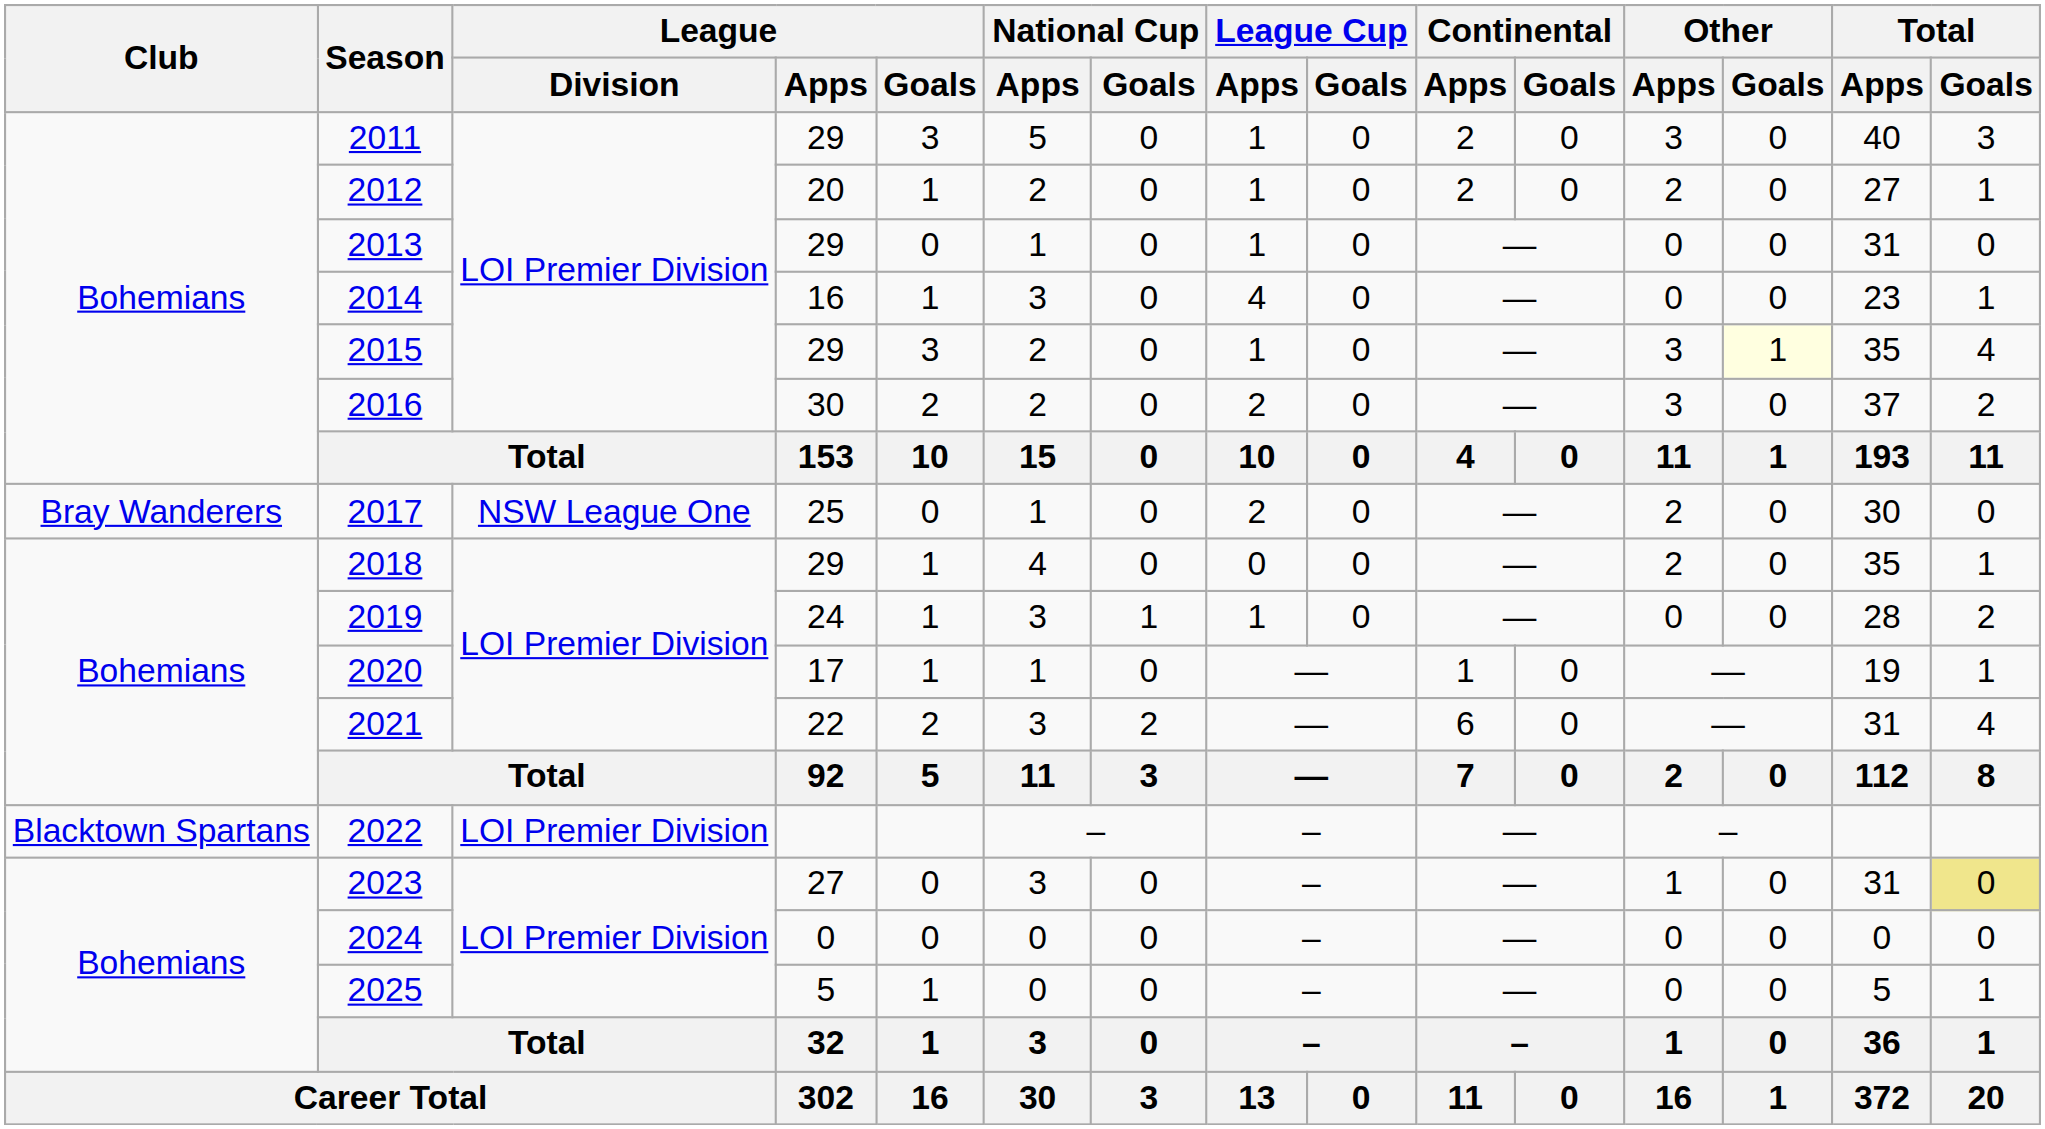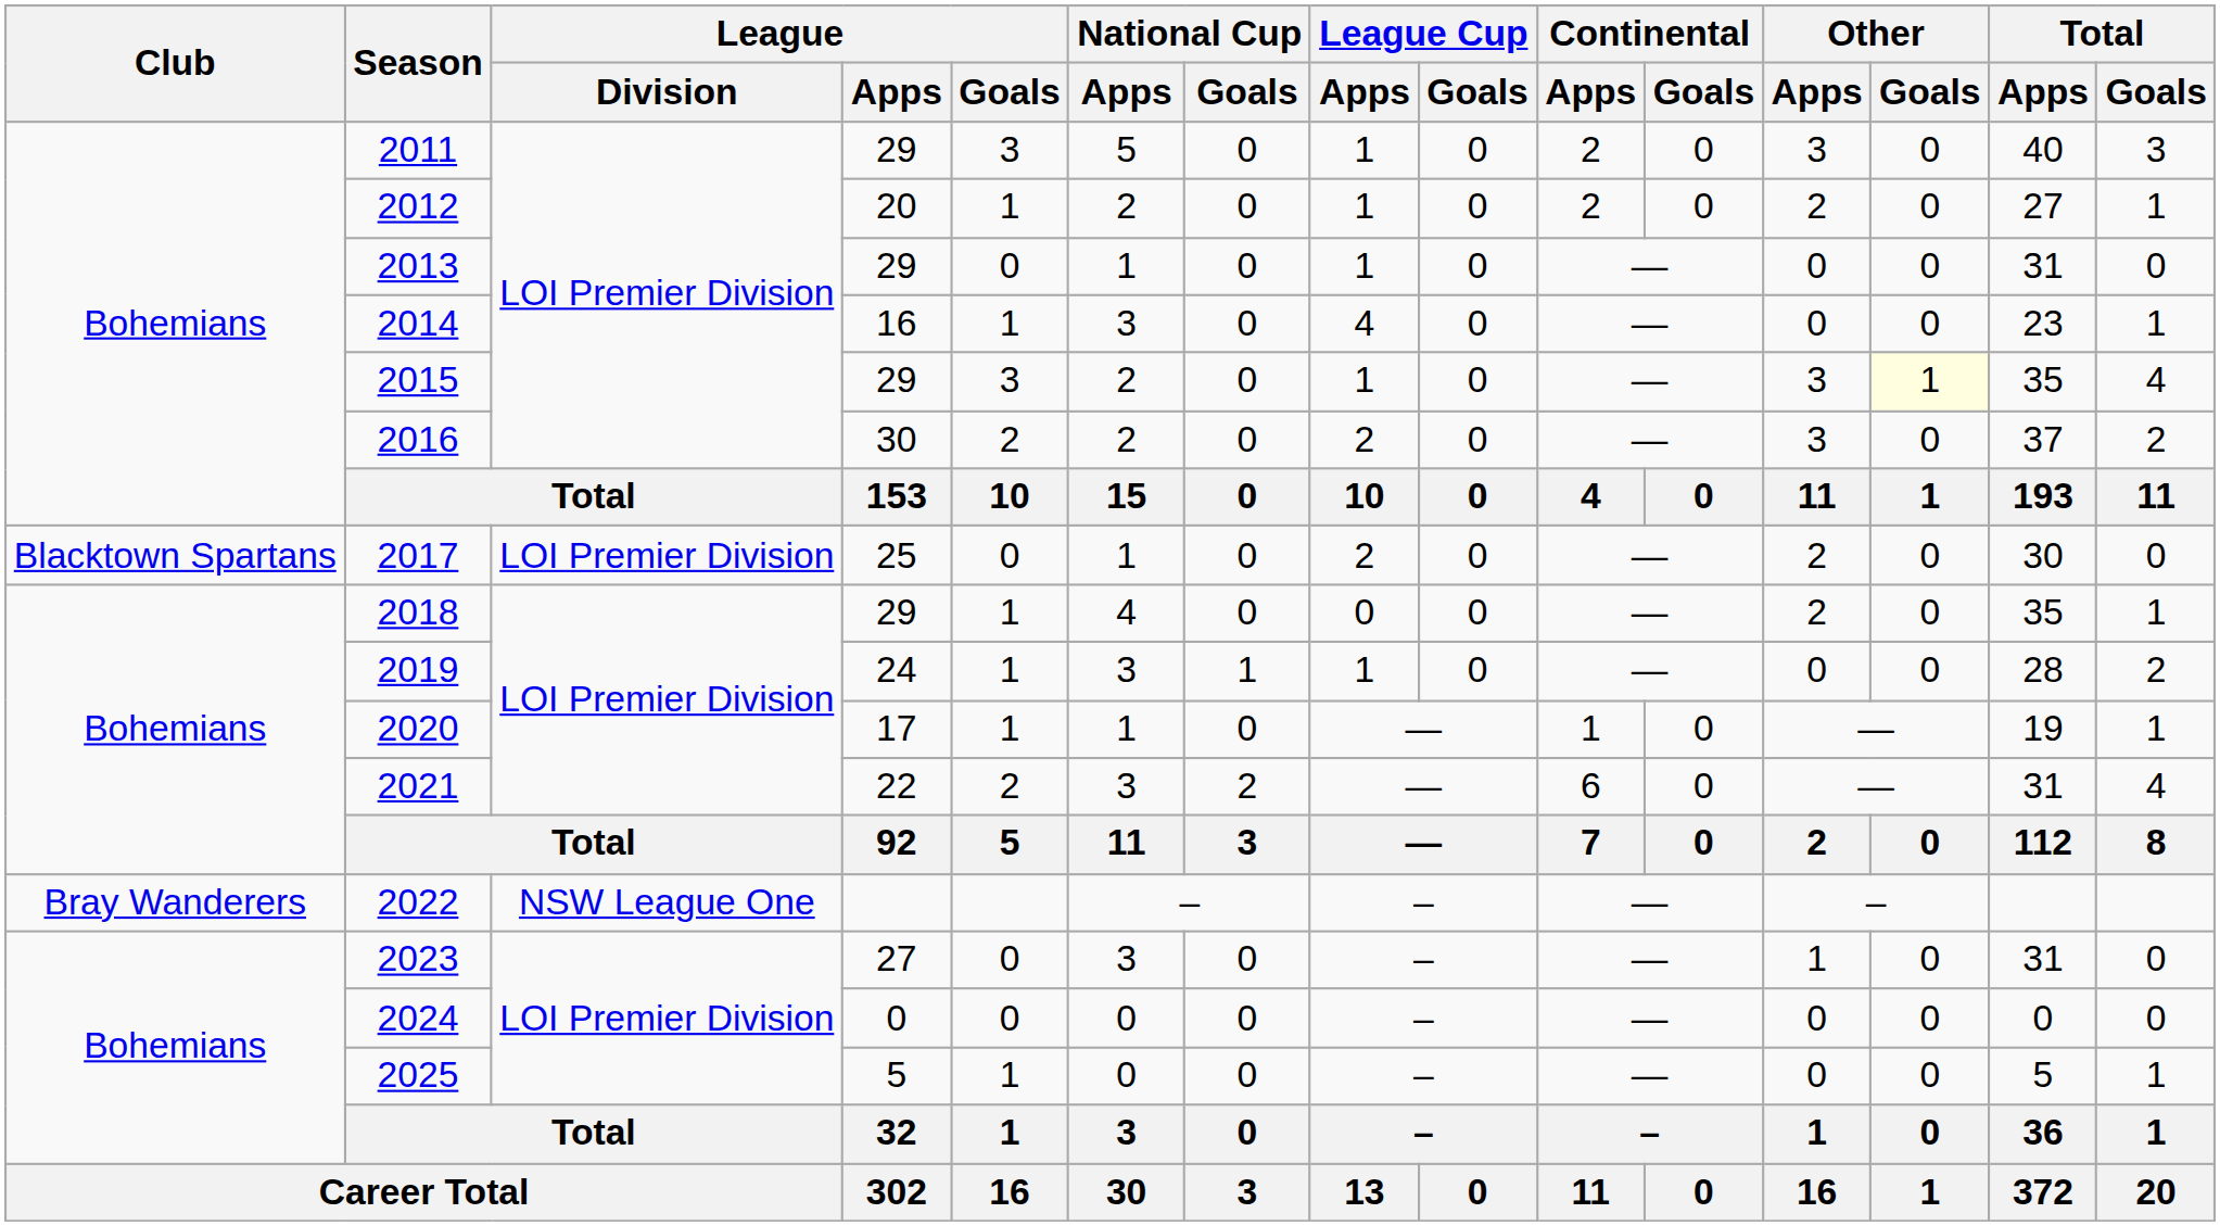 <table class="wikitable" style="text-align:center">
 <tr>
 <th rowspan="2">Club</th>
 <th rowspan="2">Season</th>
 <th colspan="3">League</th>
 <th colspan="2">National Cup</th>
 <th colspan="2"><a href='#'>League Cup</a></th>
 <th colspan="2">Continental</th>
 <th colspan="2">Other</th>
 <th colspan="2">Total</th>
 </tr>
 <tr>
 <th>Division</th>
 <th>Apps</th>
 <th>Goals</th>
 <th>Apps</th>
 <th>Goals</th>
 <th>Apps</th>
 <th>Goals</th>
 <th>Apps</th>
 <th>Goals</th>
 <th>Apps</th>
 <th>Goals</th>
 <th>Apps</th>
 <th>Goals</th>
 </tr>
 <tr>
 <td rowspan="7"><a href='#'>Bohemians</a></td>
 <td><a href='#'>2011</a></td>
 <td rowspan="6"><a href='#'>LOI Premier Division</a></td>
 <td>29</td>
 <td>3</td>
 <td>5</td>
 <td>0</td>
 <td>1</td>
 <td>0</td>
 <td>2</td>
 <td>0</td>
 <td>3</td>
 <td>0</td>
 <td>40</td>
 <td>3</td>
 </tr>
 <tr>
 <td><a href='#'>2012</a></td>
 <td>20</td>
 <td>1</td>
 <td>2</td>
 <td>0</td>
 <td>1</td>
 <td>0</td>
 <td>2</td>
 <td>0</td>
 <td>2</td>
 <td>0</td>
 <td>27</td>
 <td>1</td>
 </tr>
 <tr>
 <td><a href='#'>2013</a></td>
 <td>29</td>
 <td>0</td>
 <td>1</td>
 <td>0</td>
 <td>1</td>
 <td>0</td>
 <td colspan="2">—</td>
 <td>0</td>
 <td>0</td>
 <td>31</td>
 <td>0</td>
 </tr>
 <tr>
 <td><a href='#'>2014</a></td>
 <td>16</td>
 <td>1</td>
 <td>3</td>
 <td>0</td>
 <td>4</td>
 <td>0</td>
 <td colspan="2">—</td>
 <td>0</td>
 <td>0</td>
 <td>23</td>
 <td>1</td>
 </tr>
 <tr>
 <td><a href='#'>2015</a></td>
 <td>29</td>
 <td>3</td>
 <td>2</td>
 <td>0</td>
 <td>1</td>
 <td>0</td>
 <td colspan="2">—</td>
 <td>3</td>
 <td style="background: lightyellow;">1</td>
 <td>35</td>
 <td>4</td>
 </tr>
 <tr>
 <td><a href='#'>2016</a></td>
 <td>30</td>
 <td>2</td>
 <td>2</td>
 <td>0</td>
 <td>2</td>
 <td>0</td>
 <td colspan="2">—</td>
 <td>3</td>
 <td>0</td>
 <td>37</td>
 <td>2</td>
 </tr>
 <tr>
 <th colspan="2">Total</th>
 <th>153</th>
 <th>10</th>
 <th>15</th>
 <th>0</th>
 <th>10</th>
 <th>0</th>
 <th>4</th>
 <th>0</th>
 <th>11</th>
 <th>1</th>
 <th>193</th>
 <th>11</th>
 </tr>
 <tr>
-<td><a href='#'>Bray Wanderers</a></td>
+<td><a href='#'>Blacktown Spartans</a></td>
 <td><a href='#'>2017</a></td>
-<td><a href='#'>NSW League One</a></td>
+<td><a href='#'>LOI Premier Division</a></td>
 <td>25</td>
 <td>0</td>
 <td>1</td>
 <td>0</td>
 <td>2</td>
 <td>0</td>
 <td colspan="2">—</td>
 <td>2</td>
 <td>0</td>
 <td>30</td>
 <td>0</td>
 </tr>
 <tr>
 <td rowspan="5"><a href='#'>Bohemians</a></td>
 <td><a href='#'>2018</a></td>
 <td rowspan="4"><a href='#'>LOI Premier Division</a></td>
 <td>29</td>
 <td>1</td>
 <td>4</td>
 <td>0</td>
 <td>0</td>
 <td>0</td>
 <td colspan="2">—</td>
 <td>2</td>
 <td>0</td>
 <td>35</td>
 <td>1</td>
 </tr>
 <tr>
 <td><a href='#'>2019</a></td>
 <td>24</td>
 <td>1</td>
 <td>3</td>
 <td>1</td>
 <td>1</td>
 <td>0</td>
 <td colspan="2">—</td>
 <td>0</td>
 <td>0</td>
 <td>28</td>
 <td>2</td>
 </tr>
 <tr>
 <td><a href='#'>2020</a></td>
 <td>17</td>
 <td>1</td>
 <td>1</td>
 <td>0</td>
 <td colspan="2">—</td>
 <td>1</td>
 <td>0</td>
 <td colspan="2">—</td>
 <td>19</td>
 <td>1</td>
 </tr>
 <tr>
 <td><a href='#'>2021</a></td>
 <td>22</td>
 <td>2</td>
 <td>3</td>
 <td>2</td>
 <td colspan="2">—</td>
 <td>6</td>
 <td>0</td>
 <td colspan="2">—</td>
 <td>31</td>
 <td>4</td>
 </tr>
 <tr>
 <th colspan="2">Total</th>
 <th>92</th>
 <th>5</th>
 <th>11</th>
 <th>3</th>
 <th colspan="2">—</th>
 <th>7</th>
 <th>0</th>
 <th>2</th>
 <th>0</th>
 <th>112</th>
 <th>8</th>
 </tr>
 <tr>
-<td><a href='#'>Blacktown Spartans</a></td>
+<td><a href='#'>Bray Wanderers</a></td>
 <td><a href='#'>2022</a></td>
-<td><a href='#'>LOI Premier Division</a></td>
+<td><a href='#'>NSW League One</a></td>
 <td></td>
 <td></td>
 <td colspan="2">–</td>
 <td colspan="2">–</td>
 <td colspan="2">—</td>
 <td colspan="2">–</td>
 <td></td>
 <td></td>
 </tr>
 <tr>
 <td rowspan="4"><a href='#'>Bohemians</a></td>
 <td><a href='#'>2023</a></td>
 <td rowspan="3"><a href='#'>LOI Premier Division</a></td>
 <td>27</td>
 <td>0</td>
 <td>3</td>
 <td>0</td>
 <td colspan="2">–</td>
 <td colspan="2">—</td>
 <td>1</td>
 <td>0</td>
 <td>31</td>
-<td style="background: khaki;">0</td>
+<td>0</td>
 </tr>
 <tr>
 <td><a href='#'>2024</a></td>
 <td>0</td>
 <td>0</td>
 <td>0</td>
 <td>0</td>
 <td colspan="2">–</td>
 <td colspan="2">—</td>
 <td>0</td>
 <td>0</td>
 <td>0</td>
 <td>0</td>
 </tr>
 <tr>
 <td><a href='#'>2025</a></td>
 <td>5</td>
 <td>1</td>
 <td>0</td>
 <td>0</td>
 <td colspan="2">–</td>
 <td colspan="2">—</td>
 <td>0</td>
 <td>0</td>
 <td>5</td>
 <td>1</td>
 </tr>
 <tr>
 <th colspan="2">Total</th>
 <th>32</th>
 <th>1</th>
 <th>3</th>
 <th>0</th>
 <th colspan="2">–</th>
 <th colspan="2">–</th>
 <th>1</th>
 <th>0</th>
 <th>36</th>
 <th>1</th>
 </tr>
 <tr>
 <th colspan="3">Career Total</th>
 <th>302</th>
 <th>16</th>
 <th>30</th>
 <th>3</th>
 <th>13</th>
 <th>0</th>
 <th>11</th>
 <th>0</th>
 <th>16</th>
 <th>1</th>
 <th>372</th>
 <th>20</th>
 </tr>
 </table>
